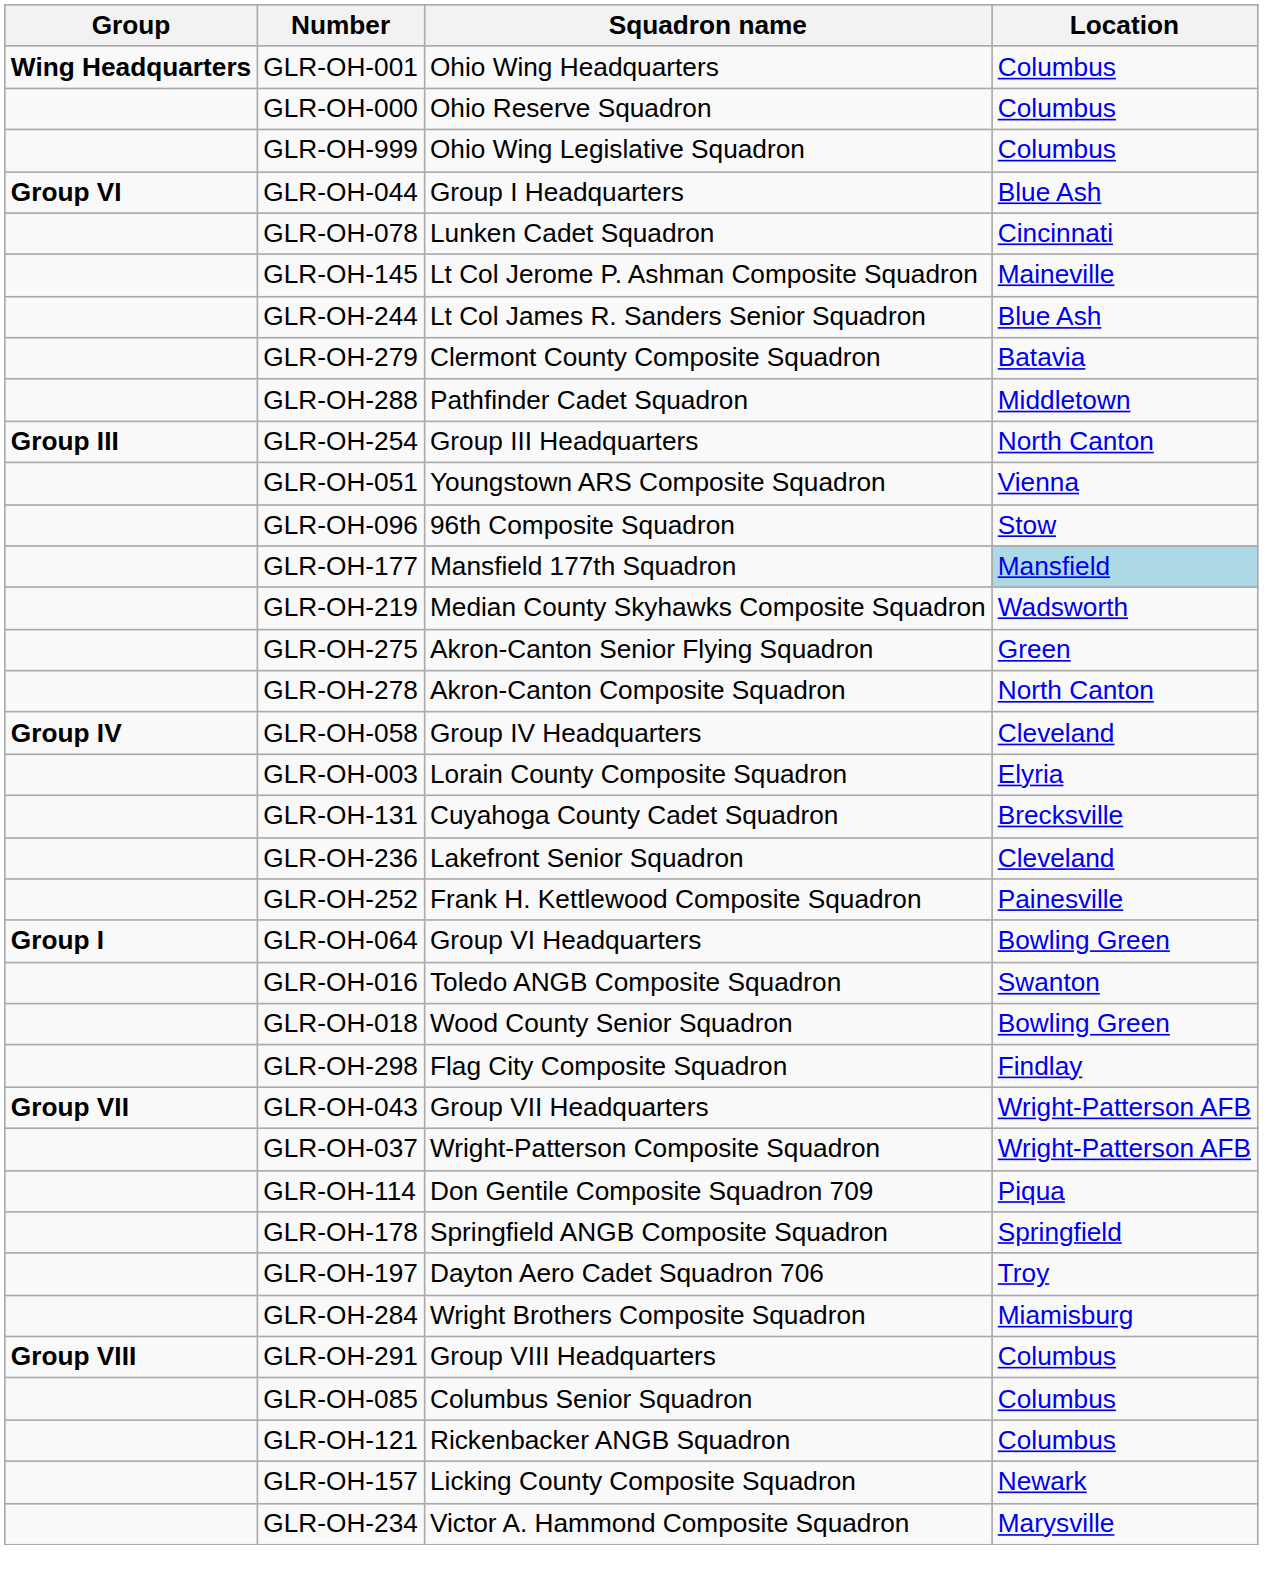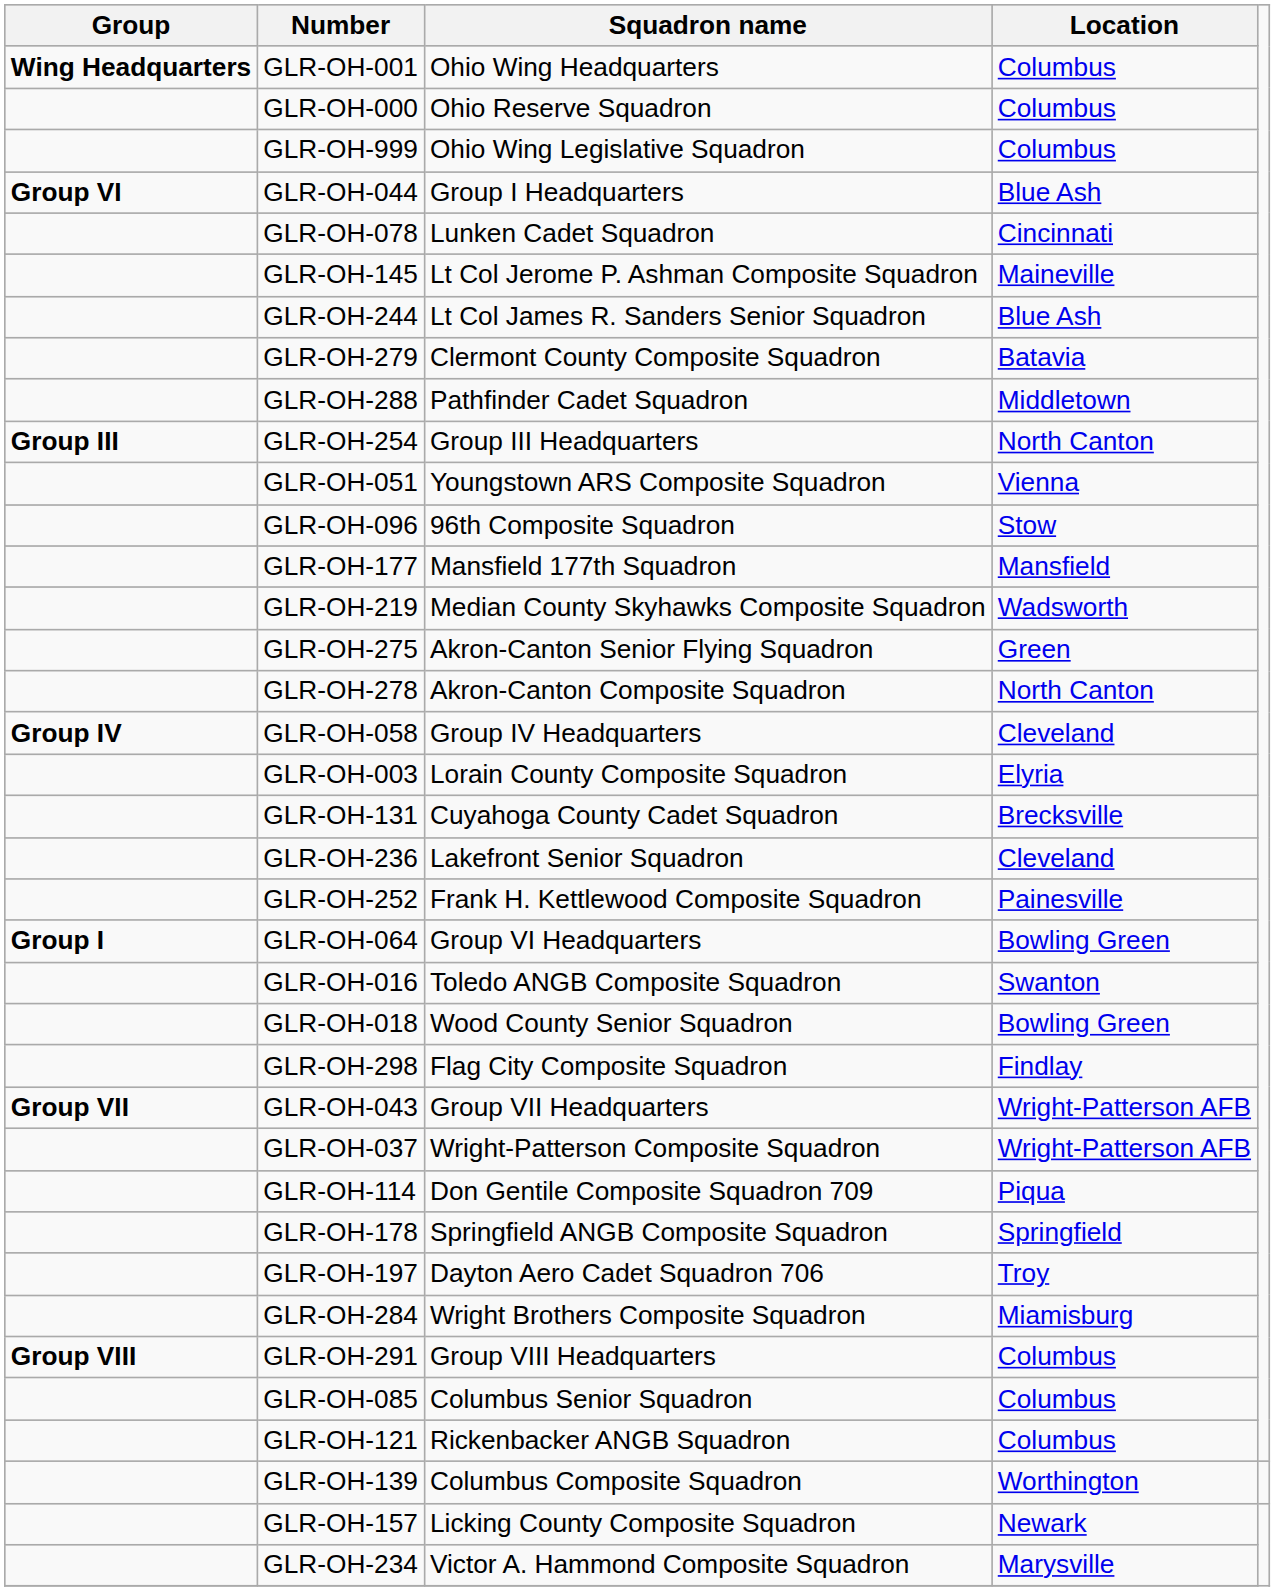 <table class="wikitable">
 <tr>
 <th>Group</th>
 <th>Number</th>
 <th>Squadron name</th>
 <th>Location</th>
 </tr>
 <tr>
 <td><strong>Wing Headquarters</strong></td>
 <td>GLR-OH-001</td>
 <td>Ohio Wing Headquarters</td>
 <td><a href='#'>Columbus</a></td>
 </tr>
 <tr>
 <td></td>
 <td>GLR-OH-000</td>
 <td>Ohio Reserve Squadron</td>
 <td><a href='#'>Columbus</a></td>
 </tr>
 <tr>
 <td></td>
 <td>GLR-OH-999</td>
 <td>Ohio Wing Legislative Squadron</td>
 <td><a href='#'>Columbus</a></td>
 </tr>
 <tr>
 <td><strong>Group VI</strong></td>
 <td>GLR-OH-044</td>
 <td>Group I Headquarters</td>
 <td><a href='#'>Blue Ash</a></td>
 </tr>
 <tr>
 <td></td>
 <td>GLR-OH-078</td>
 <td>Lunken Cadet Squadron</td>
 <td><a href='#'>Cincinnati</a></td>
 </tr>
 <tr>
 <td></td>
 <td>GLR-OH-145</td>
 <td>Lt Col Jerome P. Ashman Composite Squadron</td>
 <td><a href='#'>Maineville</a></td>
 </tr>
 <tr>
 <td></td>
 <td>GLR-OH-244</td>
 <td>Lt Col James R. Sanders Senior Squadron</td>
 <td><a href='#'>Blue Ash</a></td>
 </tr>
 <tr>
 <td></td>
 <td>GLR-OH-279</td>
 <td>Clermont County Composite Squadron</td>
 <td><a href='#'>Batavia</a></td>
 </tr>
 <tr>
 <td></td>
 <td>GLR-OH-288</td>
 <td>Pathfinder Cadet Squadron</td>
 <td><a href='#'>Middletown</a></td>
 </tr>
 <tr>
 <td><strong>Group III</strong></td>
 <td>GLR-OH-254</td>
 <td>Group III Headquarters</td>
 <td><a href='#'>North Canton</a></td>
 </tr>
 <tr>
 <td></td>
 <td>GLR-OH-051</td>
 <td>Youngstown ARS Composite Squadron</td>
 <td><a href='#'>Vienna</a></td>
 </tr>
 <tr>
 <td></td>
 <td>GLR-OH-096</td>
 <td>96th Composite Squadron</td>
 <td><a href='#'>Stow</a></td>
 </tr>
 <tr>
 <td></td>
 <td>GLR-OH-177</td>
 <td>Mansfield 177th Squadron</td>
-<td style="background: lightblue;"><a href='#'>Mansfield</a></td>
+<td><a href='#'>Mansfield</a></td>
 </tr>
 <tr>
 <td></td>
 <td>GLR-OH-219</td>
 <td>Median County Skyhawks Composite Squadron</td>
 <td><a href='#'>Wadsworth</a></td>
 </tr>
 <tr>
 <td></td>
 <td>GLR-OH-275</td>
 <td>Akron-Canton Senior Flying Squadron</td>
 <td><a href='#'>Green</a></td>
 </tr>
 <tr>
 <td></td>
 <td>GLR-OH-278</td>
 <td>Akron-Canton Composite Squadron</td>
 <td><a href='#'>North Canton</a></td>
 </tr>
 <tr>
 <td><strong>Group IV</strong></td>
 <td>GLR-OH-058</td>
 <td>Group IV Headquarters</td>
 <td><a href='#'>Cleveland</a></td>
 </tr>
 <tr>
 <td></td>
 <td>GLR-OH-003</td>
 <td>Lorain County Composite Squadron</td>
 <td><a href='#'>Elyria</a></td>
 </tr>
 <tr>
 <td></td>
 <td>GLR-OH-131</td>
 <td>Cuyahoga County Cadet Squadron</td>
 <td><a href='#'>Brecksville</a></td>
 </tr>
 <tr>
 <td></td>
 <td>GLR-OH-236</td>
 <td>Lakefront Senior Squadron</td>
 <td><a href='#'>Cleveland</a></td>
 </tr>
 <tr>
 <td></td>
 <td>GLR-OH-252</td>
 <td>Frank H. Kettlewood Composite Squadron</td>
 <td><a href='#'>Painesville</a></td>
 </tr>
 <tr>
 <td><strong>Group I</strong></td>
 <td>GLR-OH-064</td>
 <td>Group VI Headquarters</td>
 <td><a href='#'>Bowling Green</a></td>
 </tr>
 <tr>
 <td></td>
 <td>GLR-OH-016</td>
 <td>Toledo ANGB Composite Squadron</td>
 <td><a href='#'>Swanton</a></td>
 </tr>
 <tr>
 <td></td>
 <td>GLR-OH-018</td>
 <td>Wood County Senior Squadron</td>
 <td><a href='#'>Bowling Green</a></td>
 </tr>
 <tr>
 <td></td>
 <td>GLR-OH-298</td>
 <td>Flag City Composite Squadron</td>
 <td><a href='#'>Findlay</a></td>
 </tr>
 <tr>
 <td><strong>Group VII</strong></td>
 <td>GLR-OH-043</td>
 <td>Group VII Headquarters</td>
 <td><a href='#'>Wright-Patterson AFB</a></td>
 </tr>
 <tr>
 <td></td>
 <td>GLR-OH-037</td>
 <td>Wright-Patterson Composite Squadron</td>
 <td><a href='#'>Wright-Patterson AFB</a></td>
 </tr>
 <tr>
 <td></td>
 <td>GLR-OH-114</td>
 <td>Don Gentile Composite Squadron 709</td>
 <td><a href='#'>Piqua</a></td>
 </tr>
 <tr>
 <td></td>
 <td>GLR-OH-178</td>
 <td>Springfield ANGB Composite Squadron</td>
 <td><a href='#'>Springfield</a></td>
 </tr>
 <tr>
 <td></td>
 <td>GLR-OH-197</td>
 <td>Dayton Aero Cadet Squadron 706</td>
 <td><a href='#'>Troy</a></td>
 </tr>
 <tr>
 <td></td>
 <td>GLR-OH-284</td>
 <td>Wright Brothers Composite Squadron</td>
 <td><a href='#'>Miamisburg</a></td>
 </tr>
 <tr>
 <td><strong>Group VIII</strong></td>
 <td>GLR-OH-291</td>
 <td>Group VIII Headquarters</td>
 <td><a href='#'>Columbus</a></td>
 </tr>
 <tr>
 <td></td>
 <td>GLR-OH-085</td>
 <td>Columbus Senior Squadron</td>
 <td><a href='#'>Columbus</a></td>
 </tr>
 <tr>
 <td></td>
 <td>GLR-OH-121</td>
 <td>Rickenbacker ANGB Squadron</td>
 <td><a href='#'>Columbus</a></td>
 </tr>
 <tr>
 <td></td>
+<td>GLR-OH-139</td>
+<td>Columbus Composite Squadron</td>
+<td><a href='#'>Worthington</a></td>
+<td></td>
+</tr>
+<tr>
+<td></td>
 <td>GLR-OH-157</td>
 <td>Licking County Composite Squadron</td>
 <td><a href='#'>Newark</a></td>
 </tr>
 <tr>
 <td></td>
 <td>GLR-OH-234</td>
 <td>Victor A. Hammond Composite Squadron</td>
 <td><a href='#'>Marysville</a></td>
 </tr>
 <tr>
 </tr>
 </table>
